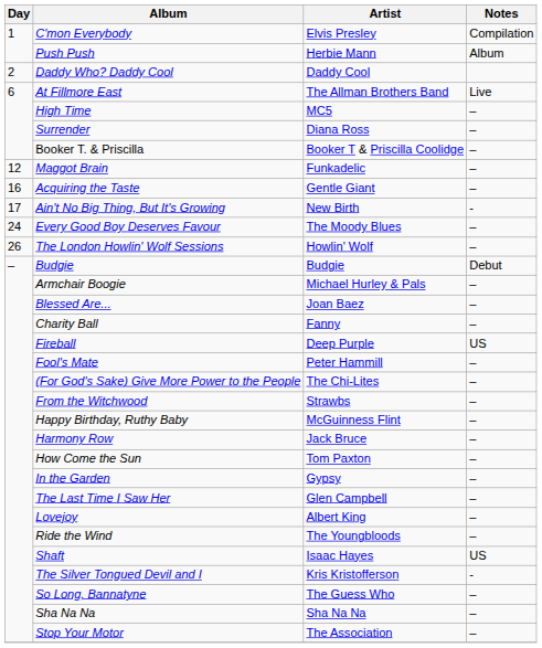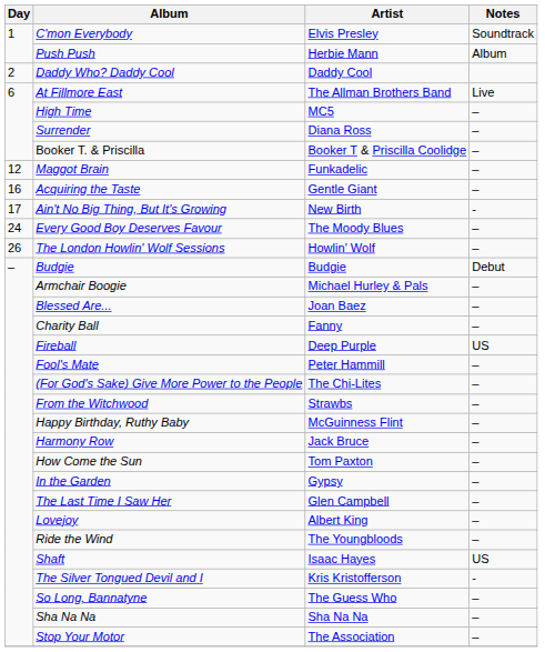 <table class="wikitable">
 <tr>
 <th>Day</th>
 <th>Album</th>
 <th>Artist</th>
 <th>Notes</th>
 </tr>
 <tr>
 <td rowspan="2" valign="top">1</td>
 <td><em><a href='#'>C'mon Everybody</a></em></td>
 <td><a href='#'>Elvis Presley</a></td>
-<td>Compilation</td>
+<td>Soundtrack</td>
 </tr>
 <tr>
 <td><em><a href='#'>Push Push</a></em></td>
 <td><a href='#'>Herbie Mann</a></td>
 <td>Album</td>
 </tr>
 <tr>
 <td rowspan="1" valign="top">2</td>
 <td><em><a href='#'>Daddy Who? Daddy Cool</a></em></td>
 <td><a href='#'>Daddy Cool</a></td>
 <td></td>
 </tr>
 <tr>
 <td rowspan="4" valign="top">6</td>
 <td><em><a href='#'>At Fillmore East</a></em></td>
 <td><a href='#'>The Allman Brothers Band</a></td>
 <td>Live</td>
 </tr>
 <tr>
 <td><em><a href='#'>High Time</a></em></td>
 <td><a href='#'>MC5</a></td>
 <td>–</td>
 </tr>
 <tr>
 <td><em><a href='#'>Surrender</a></em></td>
 <td><a href='#'>Diana Ross</a></td>
 <td>–</td>
 </tr>
 <tr>
 <td>Booker T. & Priscilla</td>
 <td><a href='#'>Booker T</a> & <a href='#'>Priscilla Coolidge</a></td>
 <td>–</td>
 </tr>
 <tr>
 <td rowspan="1" valign="top">12</td>
 <td><em><a href='#'>Maggot Brain</a></em></td>
 <td><a href='#'>Funkadelic</a></td>
 <td>–</td>
 </tr>
 <tr>
 <td rowspan="1" valign="top">16</td>
 <td><em><a href='#'>Acquiring the Taste</a></em></td>
 <td><a href='#'>Gentle Giant</a></td>
 <td>–</td>
 </tr>
 <tr>
 <td rowspan="1" valign="top">17</td>
 <td><em><a href='#'>Ain't No Big Thing, But It's Growing</a></em></td>
 <td><a href='#'>New Birth</a></td>
 <td>-</td>
 </tr>
 <tr>
 <td rowspan="1" valign="top">24</td>
 <td><em><a href='#'>Every Good Boy Deserves Favour</a></em></td>
 <td><a href='#'>The Moody Blues</a></td>
 <td>–</td>
 </tr>
 <tr>
 <td rowspan="1" valign="top">26</td>
 <td><em><a href='#'>The London Howlin' Wolf Sessions</a></em></td>
 <td><a href='#'>Howlin' Wolf</a></td>
 <td>–</td>
 </tr>
 <tr>
 <td rowspan="20" valign="top">–</td>
 <td><em><a href='#'>Budgie</a></em></td>
 <td><a href='#'>Budgie</a></td>
 <td>Debut</td>
 </tr>
 <tr>
 <td><em>Armchair Boogie</em></td>
 <td><a href='#'>Michael Hurley & Pals</a></td>
 <td>–</td>
 </tr>
 <tr>
 <td><em><a href='#'>Blessed Are...</a></em></td>
 <td><a href='#'>Joan Baez</a></td>
 <td>–</td>
 </tr>
 <tr>
 <td><em>Charity Ball</em></td>
 <td><a href='#'>Fanny</a></td>
 <td>–</td>
 </tr>
 <tr>
 <td><em><a href='#'>Fireball</a></em></td>
 <td><a href='#'>Deep Purple</a></td>
 <td>US</td>
 </tr>
 <tr>
 <td><em><a href='#'>Fool's Mate</a></em></td>
 <td><a href='#'>Peter Hammill</a></td>
 <td>–</td>
 </tr>
 <tr>
 <td><em><a href='#'>(For God's Sake) Give More Power to the People</a></em></td>
 <td><a href='#'>The Chi-Lites</a></td>
 <td>–</td>
 </tr>
 <tr>
 <td><em><a href='#'>From the Witchwood</a></em></td>
 <td><a href='#'>Strawbs</a></td>
 <td>–</td>
 </tr>
 <tr>
 <td><em>Happy Birthday, Ruthy Baby</em></td>
 <td><a href='#'>McGuinness Flint</a></td>
 <td>–</td>
 </tr>
 <tr>
 <td><em><a href='#'>Harmony Row</a></em></td>
 <td><a href='#'>Jack Bruce</a></td>
 <td>–</td>
 </tr>
 <tr>
 <td><em>How Come the Sun</em></td>
 <td><a href='#'>Tom Paxton</a></td>
 <td>–</td>
 </tr>
 <tr>
 <td><em><a href='#'>In the Garden</a></em></td>
 <td><a href='#'>Gypsy</a></td>
 <td>–</td>
 </tr>
 <tr>
 <td><em><a href='#'>The Last Time I Saw Her</a></em></td>
 <td><a href='#'>Glen Campbell</a></td>
 <td>–</td>
 </tr>
 <tr>
 <td><em><a href='#'>Lovejoy</a></em></td>
 <td><a href='#'>Albert King</a></td>
 <td>–</td>
 </tr>
 <tr>
 <td><em>Ride the Wind</em></td>
 <td><a href='#'>The Youngbloods</a></td>
 <td>–</td>
 </tr>
 <tr>
 <td><em><a href='#'>Shaft</a></em></td>
 <td><a href='#'>Isaac Hayes</a></td>
 <td>US</td>
 </tr>
 <tr>
 <td><em><a href='#'>The Silver Tongued Devil and I</a></em></td>
 <td><a href='#'>Kris Kristofferson</a></td>
 <td>-</td>
 </tr>
 <tr>
 <td><em><a href='#'>So Long, Bannatyne</a></em></td>
 <td><a href='#'>The Guess Who</a></td>
 <td>–</td>
 </tr>
 <tr>
 <td><em>Sha Na Na</em></td>
 <td><a href='#'>Sha Na Na</a></td>
 <td>–</td>
 </tr>
 <tr>
 <td><em><a href='#'>Stop Your Motor</a></em></td>
 <td><a href='#'>The Association</a></td>
 <td>–</td>
 </tr>
 <tr>
 </tr>
 </table>
